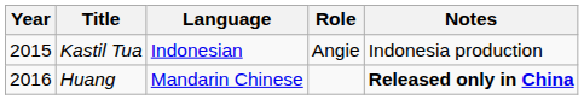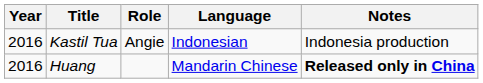 <table class="wikitable sortable">
 <tr>
 <th>Year</th>
 <th>Title</th>
+<th>Role</th>
 <th>Language</th>
-<th>Role</th>
 <th>Notes</th>
 </tr>
 <tr>
-<td>2015</td>
+<td>2016</td>
 <td><em>Kastil Tua</em></td>
+<td>Angie</td>
 <td><a href='#'>Indonesian</a></td>
-<td>Angie</td>
 <td>Indonesia production</td>
 </tr>
 <tr>
 <td>2016</td>
 <td><em>Huang</em></td>
+<td></td>
 <td><a href='#'>Mandarin Chinese</a></td>
-<td></td>
 <td><strong>Released only in <a href='#'>China</a></strong></td>
 </tr>
 </table>
